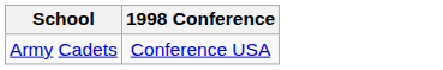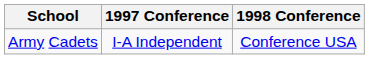 <table class="wikitable sortable">
 <tr>
 <th>School</th>
+<th>1997 Conference</th>
 <th>1998 Conference</th>
 </tr>
 <tr style="text-align:center;">
 <td><a href='#'>Army</a> <a href='#'>Cadets</a></td>
+<td><a href='#'>I-A Independent</a></td>
 <td><a href='#'>Conference USA</a></td>
 </tr>
 </table>
